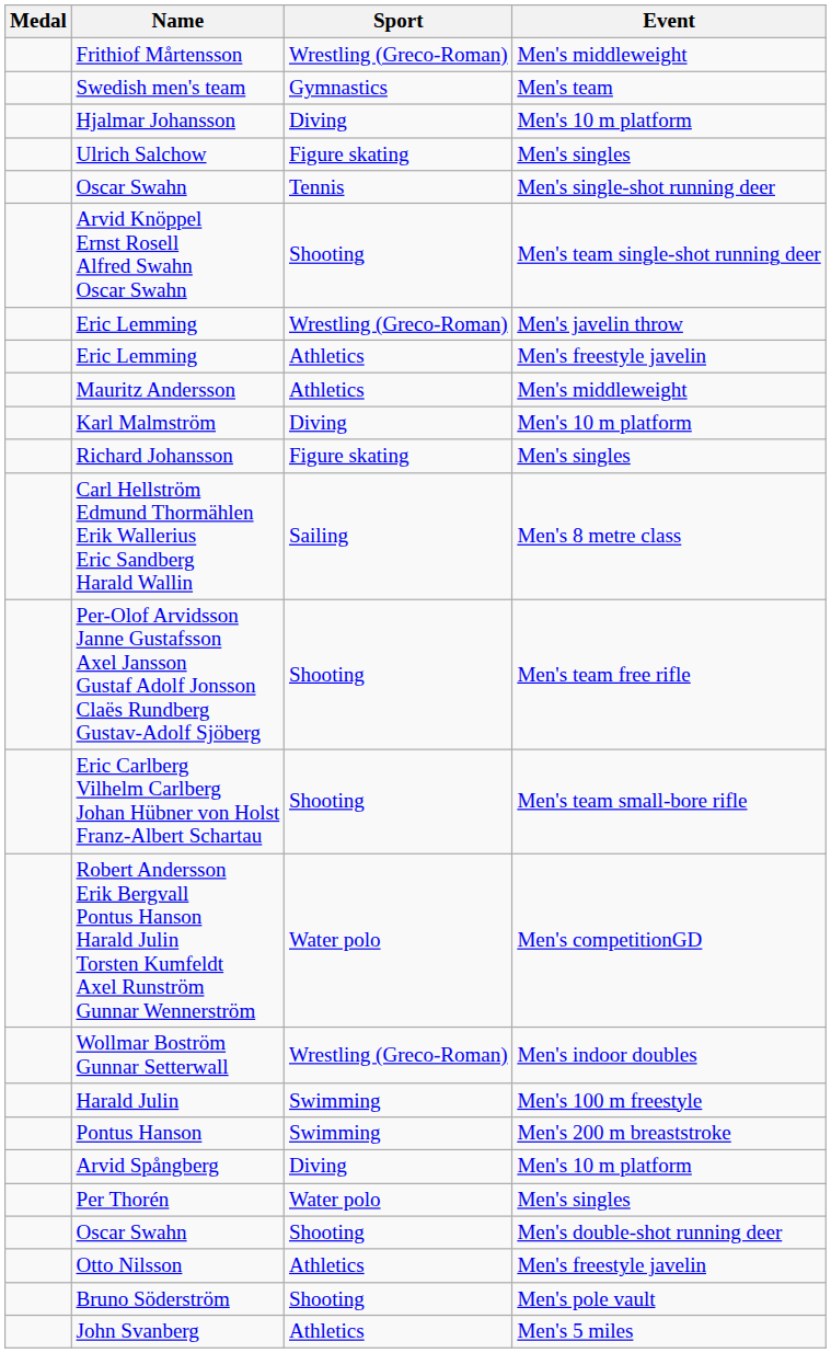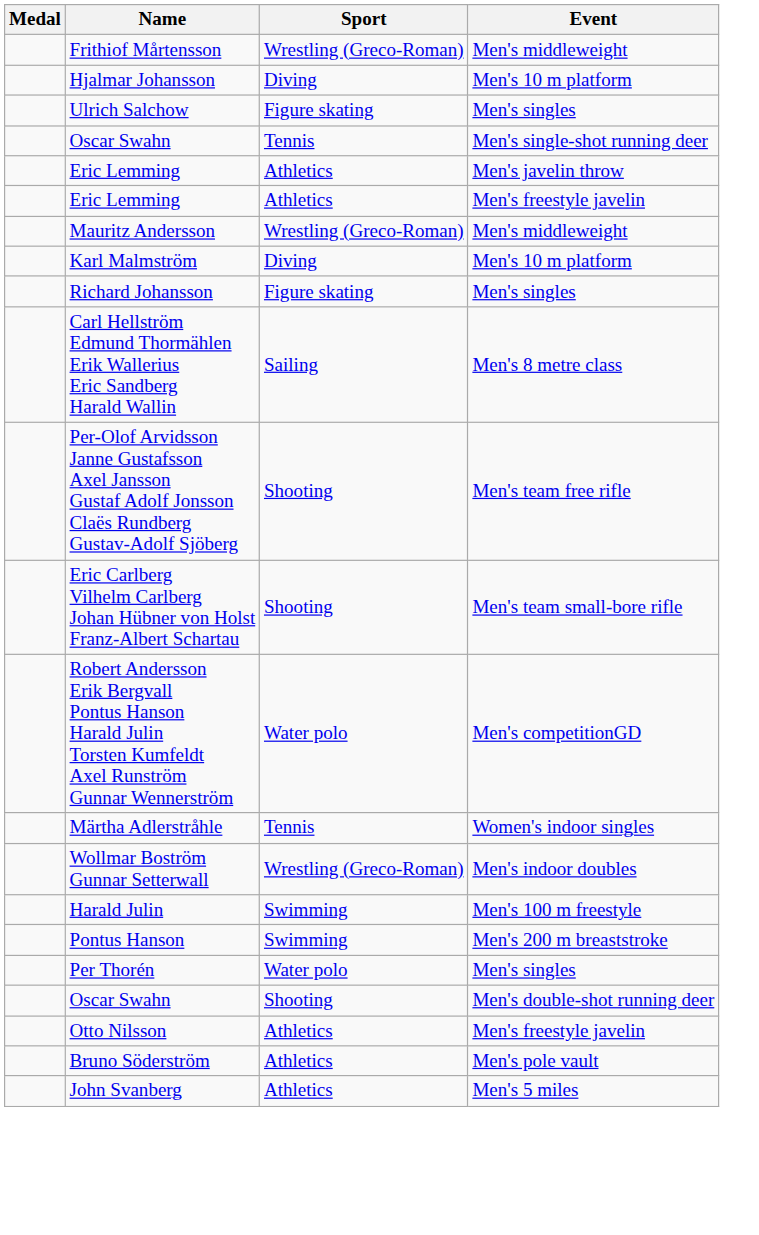 <table class="wikitable sortable">
 <tr>
 <th>Medal</th>
 <th>Name</th>
 <th>Sport</th>
 <th>Event</th>
 </tr>
 <tr>
 <td></td>
 <td><a href='#'>Frithiof Mårtensson</a></td>
 <td><a href='#'>Wrestling (Greco-Roman)</a></td>
 <td><a href='#'>Men's middleweight</a></td>
-</tr>
-<tr>
-<td></td>
-<td><a href='#'>Swedish men's team</a></td>
-<td><a href='#'>Gymnastics</a></td>
-<td><a href='#'>Men's team</a></td>
 </tr>
 <tr>
 <td></td>
 <td><a href='#'>Hjalmar Johansson</a></td>
 <td><a href='#'>Diving</a></td>
 <td><a href='#'>Men's 10 m platform</a></td>
 </tr>
 <tr>
 <td></td>
 <td><a href='#'>Ulrich Salchow</a></td>
 <td><a href='#'>Figure skating</a></td>
 <td><a href='#'>Men's singles</a></td>
 </tr>
 <tr>
 <td></td>
 <td><a href='#'>Oscar Swahn</a></td>
 <td><a href='#'>Tennis</a></td>
 <td><a href='#'>Men's single-shot running deer</a></td>
 </tr>
 <tr>
 <td></td>
-<td><a href='#'>Arvid Knöppel</a><br><a href='#'>Ernst Rosell</a><br><a href='#'>Alfred Swahn</a><br><a href='#'>Oscar Swahn</a></td>
-<td><a href='#'>Shooting</a></td>
-<td><a href='#'>Men's team single-shot running deer</a></td>
-</tr>
-<tr>
-<td></td>
 <td><a href='#'>Eric Lemming</a></td>
-<td><a href='#'>Wrestling (Greco-Roman)</a></td>
+<td><a href='#'>Athletics</a></td>
 <td><a href='#'>Men's javelin throw</a></td>
 </tr>
 <tr>
 <td></td>
 <td><a href='#'>Eric Lemming</a></td>
 <td><a href='#'>Athletics</a></td>
 <td><a href='#'>Men's freestyle javelin</a></td>
 </tr>
 <tr>
 <td></td>
 <td><a href='#'>Mauritz Andersson</a></td>
-<td><a href='#'>Athletics</a></td>
+<td><a href='#'>Wrestling (Greco-Roman)</a></td>
 <td><a href='#'>Men's middleweight</a></td>
 </tr>
 <tr>
 <td></td>
 <td><a href='#'>Karl Malmström</a></td>
 <td><a href='#'>Diving</a></td>
 <td><a href='#'>Men's 10 m platform</a></td>
 </tr>
 <tr>
 <td></td>
 <td><a href='#'>Richard Johansson</a></td>
 <td><a href='#'>Figure skating</a></td>
 <td><a href='#'>Men's singles</a></td>
 </tr>
 <tr>
 <td></td>
 <td><a href='#'>Carl Hellström</a><br><a href='#'>Edmund Thormählen</a><br><a href='#'>Erik Wallerius</a><br><a href='#'>Eric Sandberg</a><br><a href='#'>Harald Wallin</a></td>
 <td><a href='#'>Sailing</a></td>
 <td><a href='#'>Men's 8 metre class</a></td>
 </tr>
 <tr>
 <td></td>
 <td><a href='#'>Per-Olof Arvidsson</a><br><a href='#'>Janne Gustafsson</a><br><a href='#'>Axel Jansson</a><br><a href='#'>Gustaf Adolf Jonsson</a><br><a href='#'>Claës Rundberg</a><br><a href='#'>Gustav-Adolf Sjöberg</a></td>
 <td><a href='#'>Shooting</a></td>
 <td><a href='#'>Men's team free rifle</a></td>
 </tr>
 <tr>
 <td></td>
 <td><a href='#'>Eric Carlberg</a><br><a href='#'>Vilhelm Carlberg</a><br><a href='#'>Johan Hübner von Holst</a><br><a href='#'>Franz-Albert Schartau</a></td>
 <td><a href='#'>Shooting</a></td>
 <td><a href='#'>Men's team small-bore rifle</a></td>
 </tr>
 <tr>
 <td></td>
 <td><a href='#'>Robert Andersson</a><br><a href='#'>Erik Bergvall</a><br><a href='#'>Pontus Hanson</a><br><a href='#'>Harald Julin</a><br><a href='#'>Torsten Kumfeldt</a><br><a href='#'>Axel Runström</a><br><a href='#'>Gunnar Wennerström</a></td>
 <td><a href='#'>Water polo</a></td>
 <td><a href='#'>Men's competitionGD</a></td>
 </tr>
 <tr>
 <td></td>
+<td><a href='#'>Märtha Adlerstråhle</a></td>
+<td><a href='#'>Tennis</a></td>
+<td><a href='#'>Women's indoor singles</a></td>
+</tr>
+<tr>
+<td></td>
 <td><a href='#'>Wollmar Boström</a><br><a href='#'>Gunnar Setterwall</a></td>
 <td><a href='#'>Wrestling (Greco-Roman)</a></td>
 <td><a href='#'>Men's indoor doubles</a></td>
 </tr>
 <tr>
 <td></td>
 <td><a href='#'>Harald Julin</a></td>
 <td><a href='#'>Swimming</a></td>
 <td><a href='#'>Men's 100 m freestyle</a></td>
 </tr>
 <tr>
 <td></td>
 <td><a href='#'>Pontus Hanson</a></td>
 <td><a href='#'>Swimming</a></td>
 <td><a href='#'>Men's 200 m breaststroke</a></td>
-</tr>
-<tr>
-<td></td>
-<td><a href='#'>Arvid Spångberg</a></td>
-<td><a href='#'>Diving</a></td>
-<td><a href='#'>Men's 10 m platform</a></td>
 </tr>
 <tr>
 <td></td>
 <td><a href='#'>Per Thorén</a></td>
 <td><a href='#'>Water polo</a></td>
 <td><a href='#'>Men's singles</a></td>
 </tr>
 <tr>
 <td></td>
 <td><a href='#'>Oscar Swahn</a></td>
 <td><a href='#'>Shooting</a></td>
 <td><a href='#'>Men's double-shot running deer</a></td>
 </tr>
 <tr>
 <td></td>
 <td><a href='#'>Otto Nilsson</a></td>
 <td><a href='#'>Athletics</a></td>
 <td><a href='#'>Men's freestyle javelin</a></td>
 </tr>
 <tr>
 <td></td>
 <td><a href='#'>Bruno Söderström</a></td>
-<td><a href='#'>Shooting</a></td>
+<td><a href='#'>Athletics</a></td>
 <td><a href='#'>Men's pole vault</a></td>
 </tr>
 <tr>
 <td></td>
 <td><a href='#'>John Svanberg</a></td>
 <td><a href='#'>Athletics</a></td>
 <td><a href='#'>Men's 5 miles</a></td>
 </tr>
 </table>
